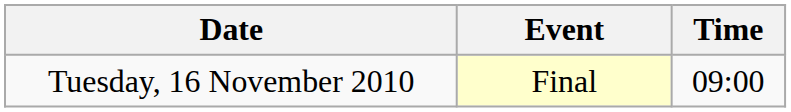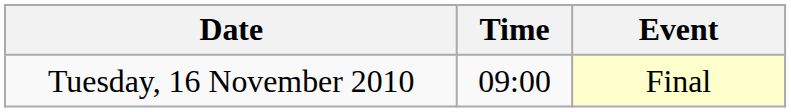 <table class = "wikitable" style="text-align:center;">
 <tr>
 <th width=220>Date</th>
+<th width=50>Time</th>
 <th width=100>Event</th>
-<th width=50>Time</th>
 </tr>
 <tr>
 <td>Tuesday, 16 November 2010</td>
+<td>09:00</td>
 <td bgcolor=ffffcc>Final</td>
-<td>09:00</td>
 </tr>
 </table>
